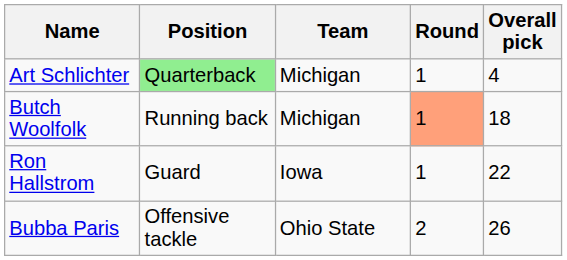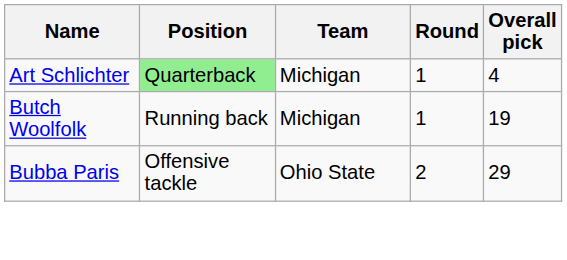 <table class="sortable wikitable">
 <tr>
 <th width="100">Name</th>
 <th width="100">Position</th>
 <th width="100">Team</th>
 <th width="25">Round</th>
 <th width="25">Overall pick</th>
 </tr>
 <tr>
 <td><a href='#'>Art Schlichter</a></td>
 <td style="background: lightgreen;">Quarterback</td>
 <td>Michigan</td>
 <td>1</td>
 <td>4</td>
 </tr>
 <tr>
 <td><a href='#'>Butch Woolfolk</a></td>
 <td>Running back</td>
 <td>Michigan</td>
-<td style="background: lightsalmon;">1</td>
-<td>18</td>
-</tr>
-<tr>
-<td><a href='#'>Ron Hallstrom</a></td>
-<td>Guard</td>
-<td>Iowa</td>
 <td>1</td>
-<td>22</td>
+<td>19</td>
 </tr>
 <tr>
 <td><a href='#'>Bubba Paris</a></td>
 <td>Offensive tackle</td>
 <td>Ohio State</td>
 <td>2</td>
-<td>26</td>
+<td>29</td>
 </tr>
 </table>
